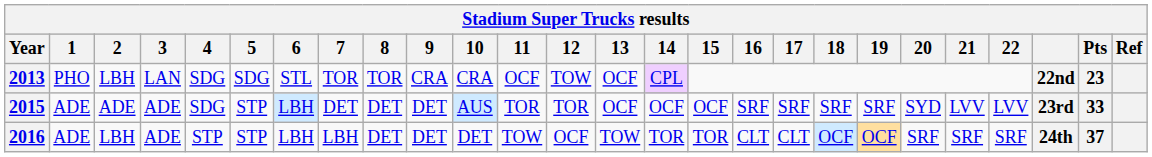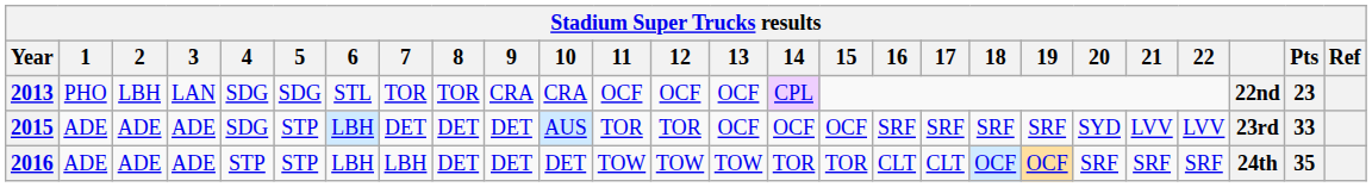 <table class="wikitable" style="text-align:center; font-size:80%">
 <tr>
 <th colspan=45><a href='#'>Stadium Super Trucks</a> results</th>
 </tr>
 <tr>
 <th>Year</th>
 <th>1</th>
 <th>2</th>
 <th>3</th>
 <th>4</th>
 <th>5</th>
 <th>6</th>
 <th>7</th>
 <th>8</th>
 <th>9</th>
 <th>10</th>
 <th>11</th>
 <th>12</th>
 <th>13</th>
 <th>14</th>
 <th>15</th>
 <th>16</th>
 <th>17</th>
 <th>18</th>
 <th>19</th>
 <th>20</th>
 <th>21</th>
 <th>22</th>
 <th></th>
 <th>Pts</th>
 <th>Ref</th>
 </tr>
 <tr>
 <th><a href='#'>2013</a></th>
 <td><a href='#'>PHO</a></td>
 <td><a href='#'>LBH</a></td>
 <td><a href='#'>LAN</a></td>
 <td><a href='#'>SDG</a></td>
 <td><a href='#'>SDG</a></td>
 <td><a href='#'>STL</a></td>
 <td><a href='#'>TOR</a></td>
 <td><a href='#'>TOR</a></td>
 <td><a href='#'>CRA</a></td>
 <td><a href='#'>CRA</a></td>
 <td><a href='#'>OCF</a></td>
-<td><a href='#'>TOW</a></td>
+<td><a href='#'>OCF</a></td>
 <td><a href='#'>OCF</a></td>
 <td style="background:#EFCFFF;"><a href='#'>CPL</a><br></td>
 <td colspan=8></td>
 <th>22nd</th>
 <th>23</th>
 <th></th>
 </tr>
 <tr>
 <th><a href='#'>2015</a></th>
 <td><a href='#'>ADE</a></td>
 <td><a href='#'>ADE</a></td>
 <td><a href='#'>ADE</a></td>
 <td><a href='#'>SDG</a></td>
 <td><a href='#'>STP</a></td>
 <td style="background:#CFEAFF;"><a href='#'>LBH</a><br></td>
 <td><a href='#'>DET</a></td>
 <td><a href='#'>DET</a></td>
 <td><a href='#'>DET</a></td>
 <td style="background:#CFEAFF;"><a href='#'>AUS</a><br></td>
 <td><a href='#'>TOR</a></td>
 <td><a href='#'>TOR</a></td>
 <td><a href='#'>OCF</a></td>
 <td><a href='#'>OCF</a></td>
 <td><a href='#'>OCF</a></td>
 <td><a href='#'>SRF</a></td>
 <td><a href='#'>SRF</a></td>
 <td><a href='#'>SRF</a></td>
 <td><a href='#'>SRF</a></td>
 <td><a href='#'>SYD</a></td>
 <td><a href='#'>LVV</a></td>
 <td><a href='#'>LVV</a></td>
 <th>23rd</th>
 <th>33</th>
 <th></th>
 </tr>
 <tr>
 <th><a href='#'>2016</a></th>
 <td><a href='#'>ADE</a></td>
-<td><a href='#'>LBH</a></td>
+<td><a href='#'>ADE</a></td>
 <td><a href='#'>ADE</a></td>
 <td><a href='#'>STP</a></td>
 <td><a href='#'>STP</a></td>
 <td><a href='#'>LBH</a></td>
 <td><a href='#'>LBH</a></td>
 <td><a href='#'>DET</a></td>
 <td><a href='#'>DET</a></td>
 <td><a href='#'>DET</a></td>
 <td><a href='#'>TOW</a></td>
-<td><a href='#'>OCF</a></td>
+<td><a href='#'>TOW</a></td>
 <td><a href='#'>TOW</a></td>
 <td><a href='#'>TOR</a></td>
 <td><a href='#'>TOR</a></td>
 <td><a href='#'>CLT</a></td>
 <td><a href='#'>CLT</a></td>
 <td style="background:#CFEAFF;"><a href='#'>OCF</a><br></td>
 <td style="background:#FFDF9F;"><a href='#'>OCF</a><br></td>
 <td><a href='#'>SRF</a></td>
 <td><a href='#'>SRF</a></td>
 <td><a href='#'>SRF</a></td>
 <th>24th</th>
-<th>37</th>
+<th>35</th>
 <th></th>
 </tr>
 </table>
